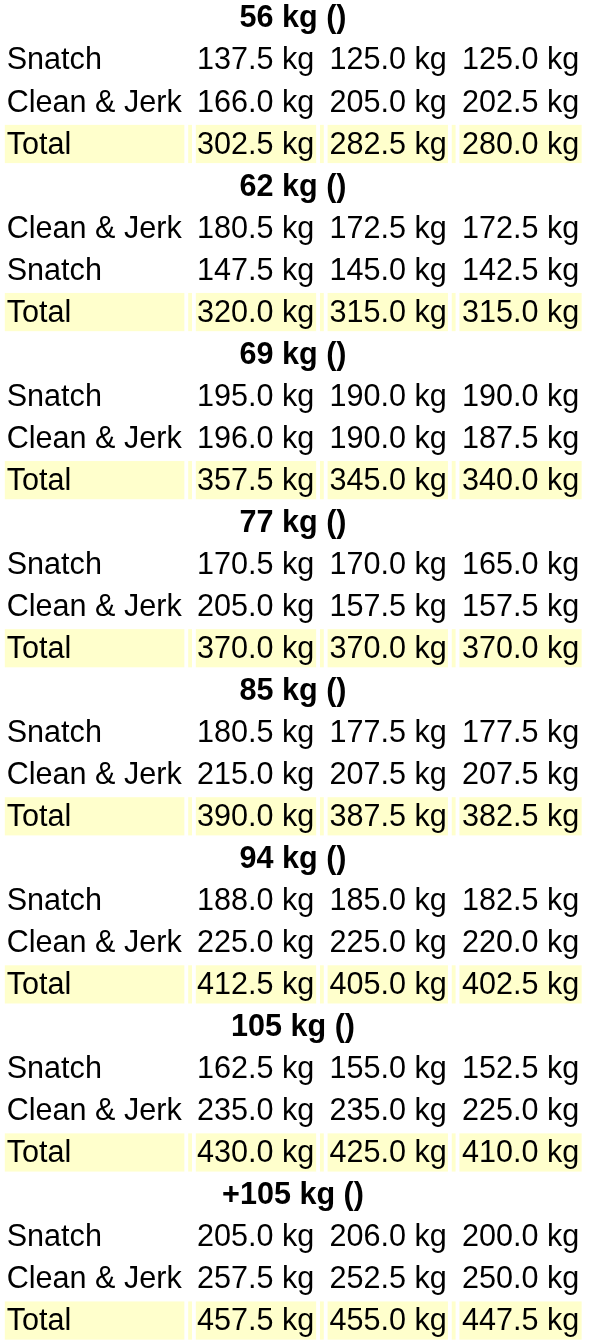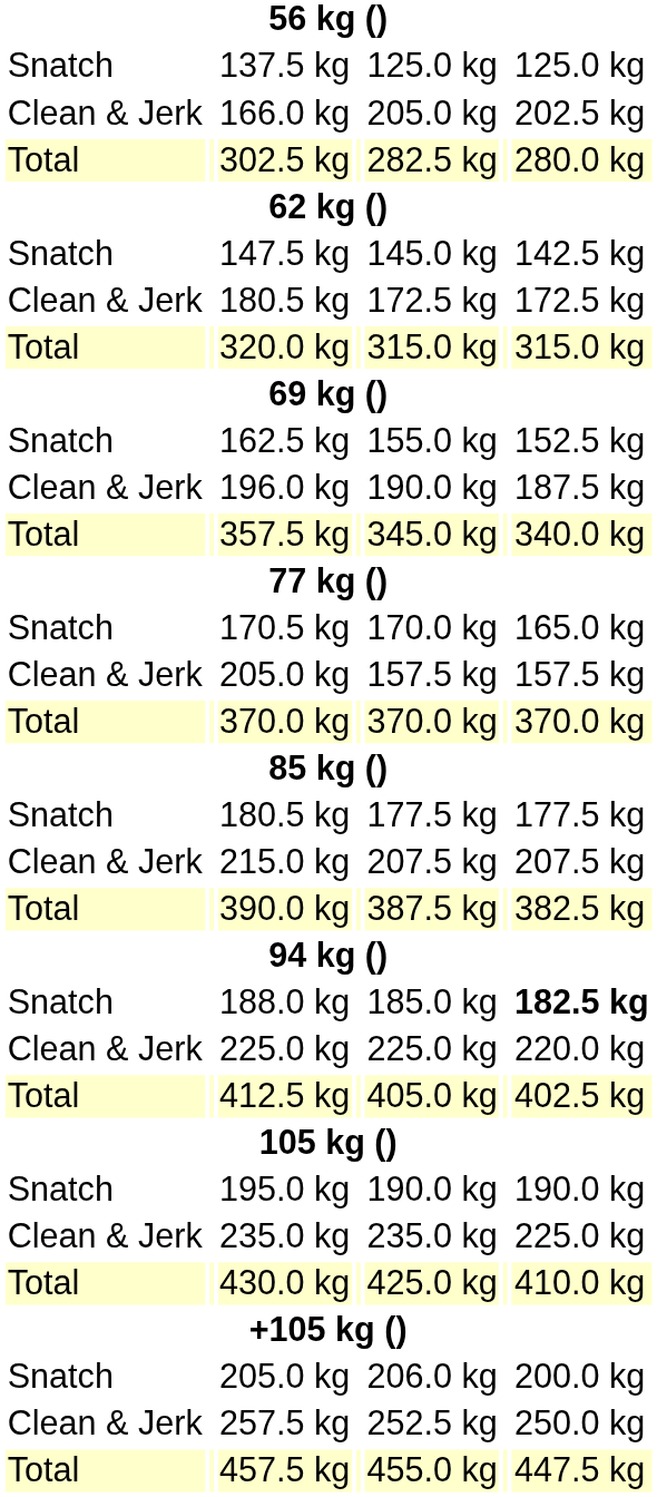 <table>
 <tr>
 <th colspan=7>56 kg ()</th>
 </tr>
 <tr>
 <td>Snatch</td>
 <td></td>
 <td>137.5 kg<br></td>
 <td></td>
 <td>125.0 kg</td>
 <td></td>
 <td>125.0 kg</td>
 </tr>
 <tr>
 <td>Clean & Jerk</td>
 <td></td>
 <td>166.0 kg<br></td>
 <td></td>
 <td>205.0 kg</td>
 <td></td>
 <td>202.5 kg</td>
 </tr>
 <tr bgcolor=ffffcc>
 <td>Total</td>
 <td></td>
 <td>302.5 kg<br></td>
 <td></td>
 <td>282.5 kg</td>
 <td></td>
 <td>280.0 kg</td>
 </tr>
 <tr>
 <th colspan=7>62 kg ()</th>
 </tr>
 <tr>
+<td>Snatch</td>
+<td></td>
+<td>147.5 kg</td>
+<td></td>
+<td>145.0 kg</td>
+<td></td>
+<td>142.5 kg</td>
+</tr>
+<tr>
 <td>Clean & Jerk</td>
 <td></td>
 <td>180.5 kg<br></td>
 <td></td>
 <td>172.5 kg</td>
 <td></td>
 <td>172.5 kg</td>
-</tr>
-<tr>
-<td>Snatch</td>
-<td></td>
-<td>147.5 kg</td>
-<td></td>
-<td>145.0 kg</td>
-<td></td>
-<td>142.5 kg</td>
 </tr>
 <tr bgcolor=ffffcc>
 <td>Total</td>
 <td></td>
 <td>320.0 kg</td>
 <td></td>
 <td>315.0 kg</td>
 <td></td>
 <td>315.0 kg</td>
 </tr>
 <tr>
 <th colspan=7>69 kg ()</th>
 </tr>
 <tr>
 <td>Snatch</td>
 <td></td>
-<td>195.0 kg</td>
+<td>162.5 kg<br></td>
 <td></td>
-<td>190.0 kg</td>
+<td>155.0 kg</td>
 <td></td>
-<td>190.0 kg</td>
+<td>152.5 kg</td>
 </tr>
 <tr>
 <td>Clean & Jerk</td>
 <td></td>
 <td>196.0 kg<br></td>
 <td></td>
 <td>190.0 kg</td>
 <td></td>
 <td>187.5 kg</td>
 </tr>
 <tr bgcolor=ffffcc>
 <td>Total</td>
 <td></td>
 <td>357.5 kg<br></td>
 <td></td>
 <td>345.0 kg</td>
 <td></td>
 <td>340.0 kg</td>
 </tr>
 <tr>
 <th colspan=7>77 kg ()</th>
 </tr>
 <tr>
 <td>Snatch</td>
 <td></td>
 <td>170.5 kg<br></td>
 <td></td>
 <td>170.0 kg</td>
 <td></td>
 <td>165.0 kg</td>
 </tr>
 <tr>
 <td>Clean & Jerk</td>
 <td></td>
 <td>205.0 kg</td>
 <td></td>
 <td>157.5 kg</td>
 <td></td>
 <td>157.5 kg</td>
 </tr>
 <tr bgcolor=ffffcc>
 <td>Total</td>
 <td></td>
 <td>370.0 kg</td>
 <td></td>
 <td>370.0 kg</td>
 <td></td>
 <td>370.0 kg</td>
 </tr>
 <tr>
 <th colspan=7>85 kg ()</th>
 </tr>
 <tr>
 <td>Snatch</td>
 <td></td>
 <td>180.5 kg<br></td>
 <td></td>
 <td>177.5 kg</td>
 <td></td>
 <td>177.5 kg</td>
 </tr>
 <tr>
 <td>Clean & Jerk</td>
 <td></td>
 <td>215.0 kg</td>
 <td></td>
 <td>207.5 kg</td>
 <td></td>
 <td>207.5 kg</td>
 </tr>
 <tr bgcolor=ffffcc>
 <td>Total</td>
 <td></td>
 <td>390.0 kg</td>
 <td></td>
 <td>387.5 kg</td>
 <td></td>
 <td>382.5 kg</td>
 </tr>
 <tr>
 <th colspan=7>94 kg ()</th>
 </tr>
 <tr>
 <td>Snatch</td>
 <td></td>
 <td>188.0 kg<br></td>
 <td></td>
 <td>185.0 kg</td>
 <td></td>
-<td>182.5 kg</td>
+<td><strong>182.5 kg</strong></td>
 </tr>
 <tr>
 <td>Clean & Jerk</td>
 <td></td>
 <td>225.0 kg</td>
 <td></td>
 <td>225.0 kg</td>
 <td></td>
 <td>220.0 kg</td>
 </tr>
 <tr bgcolor=ffffcc>
 <td>Total</td>
 <td></td>
 <td>412.5 kg</td>
 <td></td>
 <td>405.0 kg</td>
 <td></td>
 <td>402.5 kg</td>
 </tr>
 <tr>
 <th colspan=7>105 kg ()</th>
 </tr>
 <tr>
 <td>Snatch</td>
 <td></td>
-<td>162.5 kg<br></td>
+<td>195.0 kg</td>
 <td></td>
-<td>155.0 kg</td>
+<td>190.0 kg</td>
 <td></td>
-<td>152.5 kg</td>
+<td>190.0 kg</td>
 </tr>
 <tr>
 <td>Clean & Jerk</td>
 <td></td>
 <td>235.0 kg</td>
 <td></td>
 <td>235.0 kg</td>
 <td></td>
 <td>225.0 kg</td>
 </tr>
 <tr bgcolor=ffffcc>
 <td>Total</td>
 <td></td>
 <td>430.0 kg</td>
 <td></td>
 <td>425.0 kg</td>
 <td></td>
 <td>410.0 kg</td>
 </tr>
 <tr>
 <th colspan=7>+105 kg ()</th>
 </tr>
 <tr>
 <td>Snatch</td>
 <td></td>
 <td>205.0 kg</td>
 <td></td>
 <td>206.0 kg<br></td>
 <td></td>
 <td>200.0 kg</td>
 </tr>
 <tr>
 <td>Clean & Jerk</td>
 <td></td>
 <td>257.5 kg</td>
 <td></td>
 <td>252.5 kg</td>
 <td></td>
 <td>250.0 kg</td>
 </tr>
 <tr bgcolor=ffffcc>
 <td>Total</td>
 <td></td>
 <td>457.5 kg</td>
 <td></td>
 <td>455.0 kg</td>
 <td></td>
 <td>447.5 kg</td>
 </tr>
 </table>
